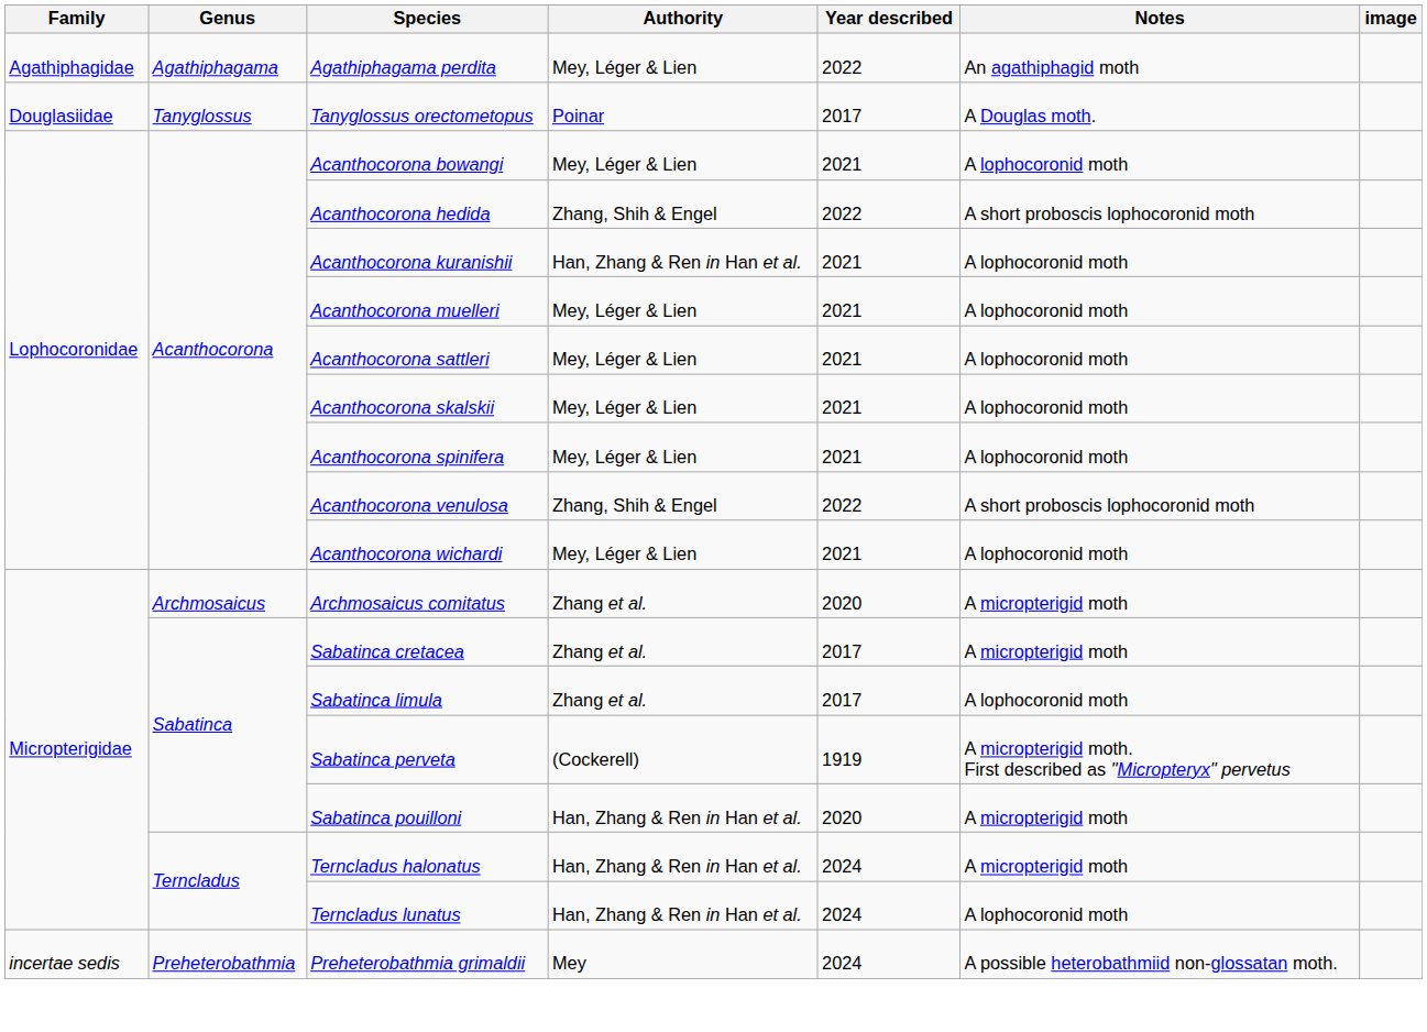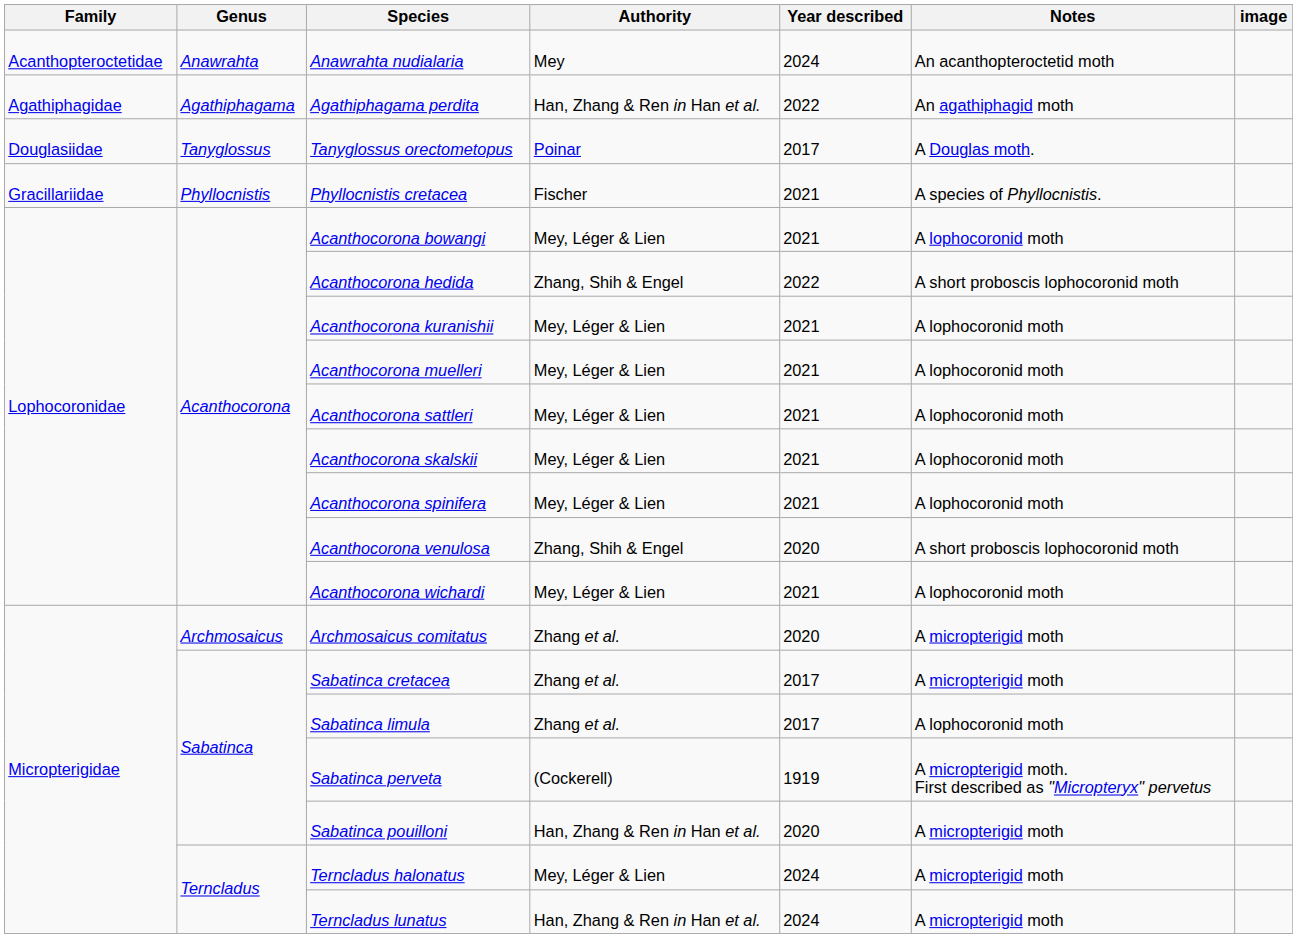 <table class="wikitable sortable" align="center" width="100%">
 <tr>
 <th>Family</th>
 <th>Genus</th>
 <th>Species</th>
 <th>Authority</th>
 <th>Year described</th>
 <th>Notes</th>
 <th>image</th>
 </tr>
 <tr>
+<td><br><a href='#'>Acanthopteroctetidae</a></td>
+<td><br><em><a href='#'>Anawrahta</a></em></td>
+<td><br><em><a href='#'>Anawrahta nudialaria</a></em></td>
+<td><br>Mey</td>
+<td><br>2024</td>
+<td><br>An acanthopteroctetid moth</td>
+<td></td>
+</tr>
+<tr>
 <td><br><a href='#'>Agathiphagidae</a></td>
 <td><br><em><a href='#'>Agathiphagama</a></em></td>
 <td><br><em><a href='#'>Agathiphagama perdita</a></em></td>
-<td><br>Mey, Léger & Lien</td>
+<td><br>Han, Zhang & Ren <em>in</em> Han <em>et al.</em></td>
 <td><br>2022</td>
 <td><br>An <a href='#'>agathiphagid</a> moth</td>
 <td><br></td>
 </tr>
 <tr>
 <td><br><a href='#'>Douglasiidae</a></td>
 <td><br><em><a href='#'>Tanyglossus</a></em></td>
 <td><br><em><a href='#'>Tanyglossus orectometopus</a></em></td>
 <td><br><a href='#'>Poinar</a></td>
 <td><br>2017</td>
 <td><br>A <a href='#'>Douglas moth</a>.</td>
+<td></td>
+</tr>
+<tr>
+<td><br><a href='#'>Gracillariidae</a></td>
+<td><br><em><a href='#'>Phyllocnistis</a></em></td>
+<td><br><em><a href='#'>Phyllocnistis cretacea</a></em></td>
+<td><br>Fischer</td>
+<td><br>2021</td>
+<td><br>A species of <em>Phyllocnistis</em>.</td>
 <td></td>
 </tr>
 <tr>
 <td rowspan=9><a href='#'>Lophocoronidae</a></td>
 <td rowspan=9><em><a href='#'>Acanthocorona</a></em></td>
 <td><br><em><a href='#'>Acanthocorona bowangi</a></em></td>
 <td><br>Mey, Léger & Lien</td>
 <td><br>2021</td>
 <td><br>A <a href='#'>lophocoronid</a> moth</td>
 <td></td>
 </tr>
 <tr>
 <td><br><em><a href='#'>Acanthocorona hedida</a></em></td>
 <td><br>Zhang, Shih & Engel</td>
 <td><br>2022</td>
 <td><br>A short proboscis lophocoronid moth</td>
 <td></td>
 </tr>
 <tr>
 <td><br><em><a href='#'>Acanthocorona kuranishii</a></em></td>
-<td><br>Han, Zhang & Ren <em>in</em> Han <em>et al.</em></td>
+<td><br>Mey, Léger & Lien</td>
 <td><br>2021</td>
 <td><br>A lophocoronid moth</td>
 <td></td>
 </tr>
 <tr>
 <td><br><em><a href='#'>Acanthocorona muelleri</a></em></td>
 <td><br>Mey, Léger & Lien</td>
 <td><br>2021</td>
 <td><br>A lophocoronid moth</td>
 <td><br></td>
 </tr>
 <tr>
 <td><br><em><a href='#'>Acanthocorona sattleri</a></em></td>
 <td><br>Mey, Léger & Lien</td>
 <td><br>2021</td>
 <td><br>A lophocoronid moth</td>
 <td></td>
 </tr>
 <tr>
 <td><br><em><a href='#'>Acanthocorona skalskii</a></em></td>
 <td><br>Mey, Léger & Lien</td>
 <td><br>2021</td>
 <td><br>A lophocoronid moth</td>
 <td><br></td>
 </tr>
 <tr>
 <td><br><em><a href='#'>Acanthocorona spinifera</a></em></td>
 <td><br>Mey, Léger & Lien</td>
 <td><br>2021</td>
 <td><br>A lophocoronid moth</td>
 <td><br></td>
 </tr>
 <tr>
 <td><br><em><a href='#'>Acanthocorona venulosa</a></em></td>
 <td><br>Zhang, Shih & Engel</td>
-<td><br>2022</td>
+<td><br>2020</td>
 <td><br>A short proboscis lophocoronid moth</td>
 <td></td>
 </tr>
 <tr>
 <td><br><em><a href='#'>Acanthocorona wichardi</a></em></td>
 <td><br>Mey, Léger & Lien</td>
 <td><br>2021</td>
 <td><br>A lophocoronid moth</td>
 <td></td>
 </tr>
 <tr>
 <td rowspan=7><a href='#'>Micropterigidae</a></td>
 <td><br><em><a href='#'>Archmosaicus</a></em></td>
 <td><br><em><a href='#'>Archmosaicus comitatus</a></em></td>
 <td><br>Zhang <em>et al.</em></td>
 <td><br>2020</td>
 <td><br>A <a href='#'>micropterigid</a> moth</td>
 <td></td>
 </tr>
 <tr>
 <td rowspan=4><em><a href='#'>Sabatinca</a></em></td>
 <td><br><em><a href='#'>Sabatinca cretacea</a></em></td>
 <td><br>Zhang <em>et al.</em></td>
 <td><br>2017</td>
 <td><br>A <a href='#'>micropterigid</a> moth</td>
 <td></td>
 </tr>
 <tr>
 <td><br><em><a href='#'>Sabatinca limula</a></em></td>
 <td><br>Zhang <em>et al.</em></td>
 <td><br>2017</td>
 <td><br>A lophocoronid moth</td>
 <td></td>
 </tr>
 <tr>
 <td><br><em><a href='#'>Sabatinca perveta</a></em></td>
 <td><br>(Cockerell)</td>
 <td><br>1919</td>
 <td><br>A <a href='#'>micropterigid</a> moth.<br>First described as <em>"<a href='#'>Micropteryx</a>" pervetus</em></td>
 <td><br></td>
 </tr>
 <tr>
 <td><br><em><a href='#'>Sabatinca pouilloni</a></em></td>
 <td><br>Han, Zhang & Ren <em>in</em> Han <em>et al.</em></td>
 <td><br>2020</td>
 <td><br>A <a href='#'>micropterigid</a> moth</td>
 <td><br></td>
 </tr>
 <tr>
 <td rowspan=2><em><a href='#'>Terncladus</a></em></td>
 <td><br><em><a href='#'>Terncladus halonatus</a></em></td>
-<td><br>Han, Zhang & Ren <em>in</em> Han <em>et al.</em></td>
+<td><br>Mey, Léger & Lien</td>
 <td><br>2024</td>
 <td><br>A <a href='#'>micropterigid</a> moth</td>
 <td></td>
 </tr>
 <tr>
 <td><br><em><a href='#'>Terncladus lunatus</a></em></td>
 <td><br>Han, Zhang & Ren <em>in</em> Han <em>et al.</em></td>
 <td><br>2024</td>
-<td><br>A lophocoronid moth</td>
+<td><br>A <a href='#'>micropterigid</a> moth</td>
 <td></td>
-</tr>
-<tr>
-<td><br><em>incertae sedis</em></td>
-<td><br><em><a href='#'>Preheterobathmia</a></em></td>
-<td><br><em><a href='#'>Preheterobathmia grimaldii</a></em></td>
-<td><br>Mey</td>
-<td><br>2024</td>
-<td><br>A possible <a href='#'>heterobathmiid</a> non-<a href='#'>glossatan</a> moth.</td>
-<td><br></td>
 </tr>
 <tr>
 </tr>
 </table>
